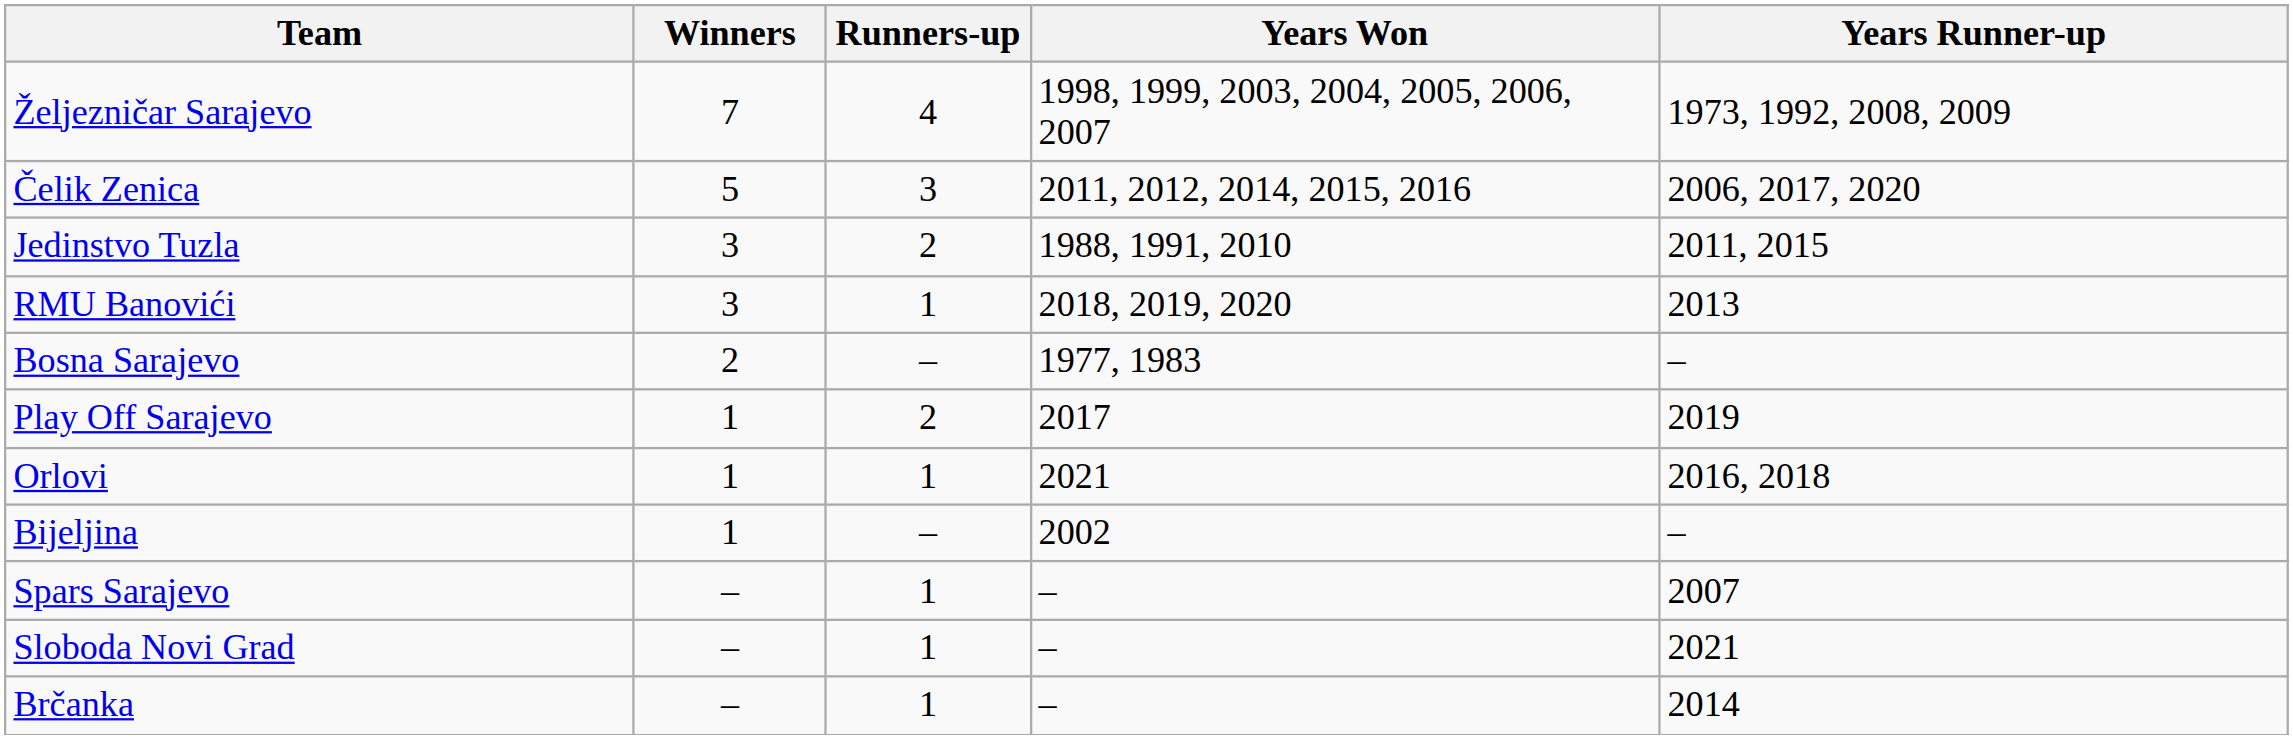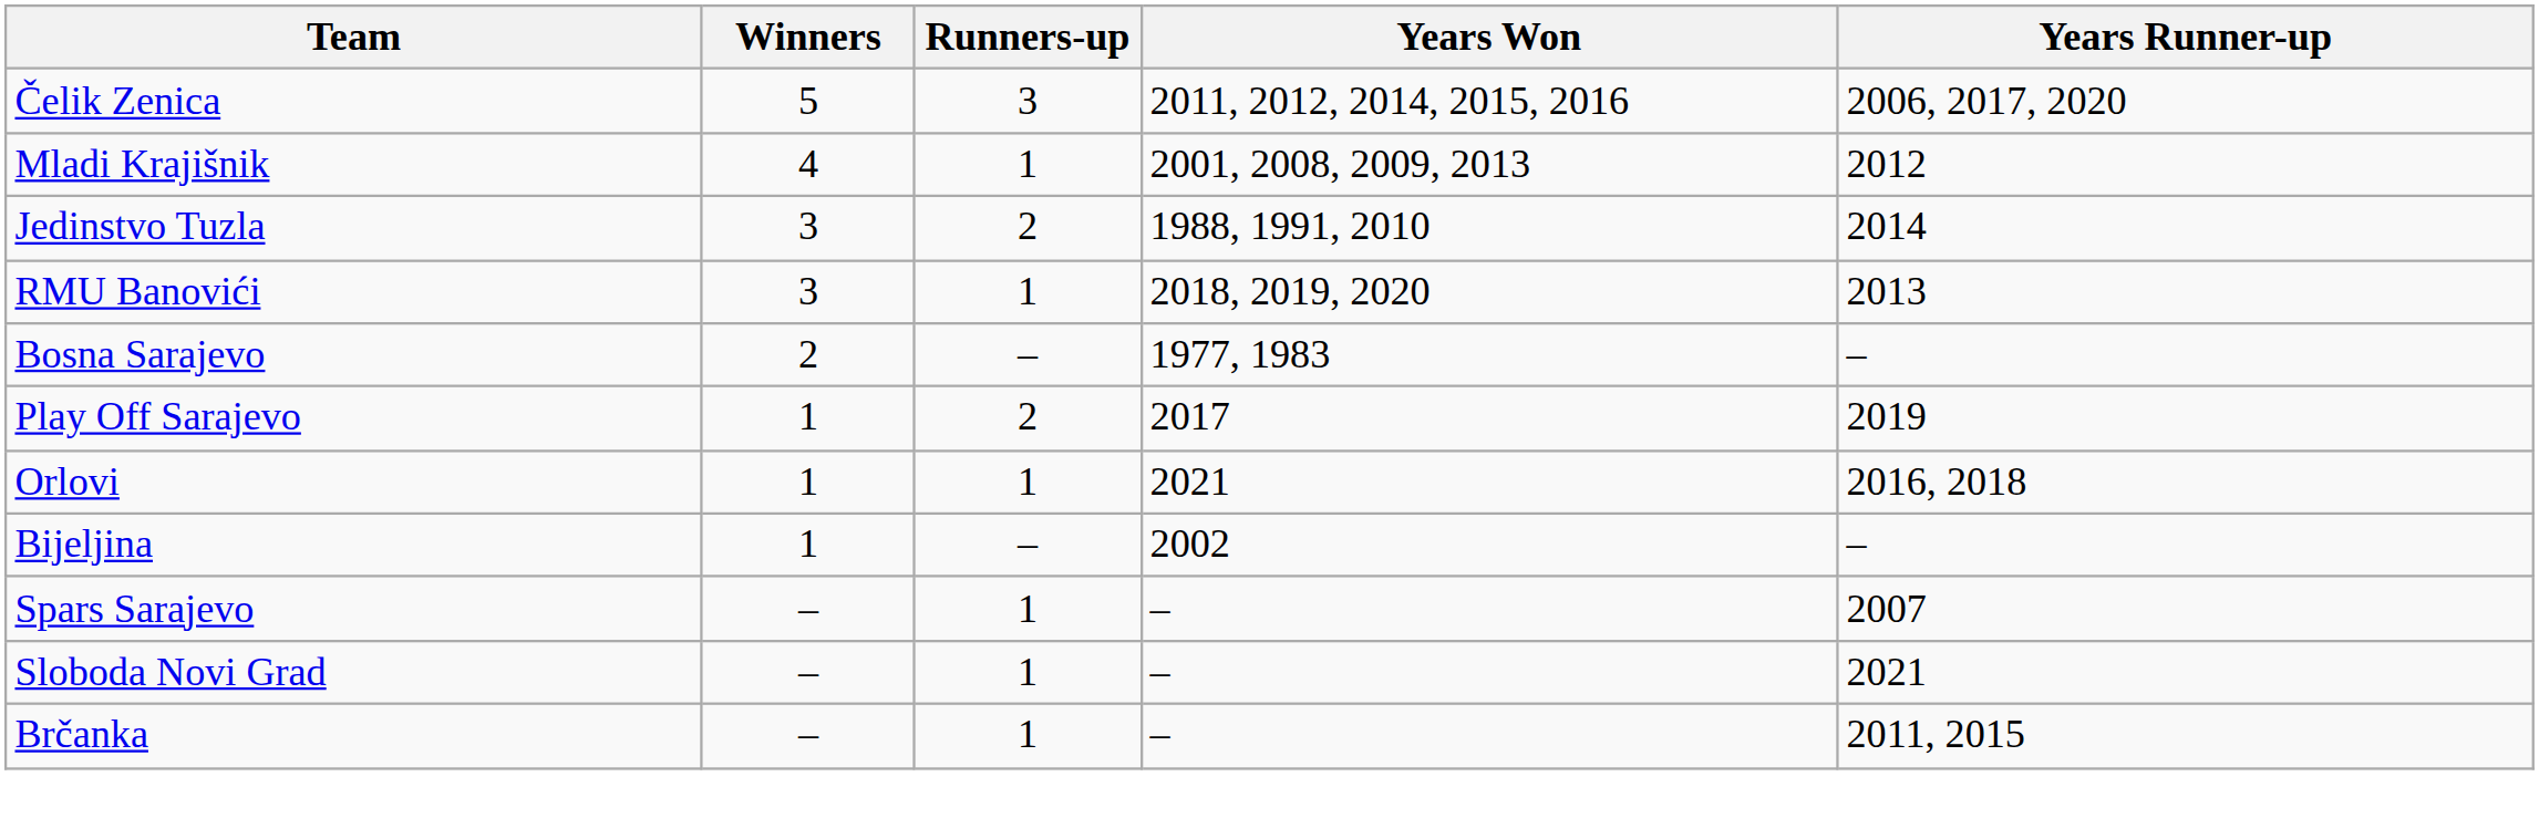 <table class="wikitable" width=80%>
 <tr>
 <th width=20%>Team</th>
 <th width=5%>Winners</th>
 <th width=5%>Runners-up</th>
 <th width=20%>Years Won</th>
 <th width=20%>Years Runner-up</th>
 </tr>
 <tr>
-<td><a href='#'>Željezničar Sarajevo</a></td>
-<td align=center>7</td>
-<td align=center>4</td>
-<td>1998, 1999, 2003, 2004, 2005, 2006, 2007</td>
-<td>1973, 1992, 2008, 2009</td>
-</tr>
-<tr>
 <td><a href='#'>Čelik Zenica</a></td>
 <td align=center>5</td>
 <td align=center>3</td>
 <td>2011, 2012, 2014, 2015, 2016</td>
 <td>2006, 2017, 2020</td>
 </tr>
 <tr>
+<td><a href='#'>Mladi Krajišnik</a></td>
+<td align=center>4</td>
+<td align=center>1</td>
+<td>2001, 2008, 2009, 2013</td>
+<td>2012</td>
+</tr>
+<tr>
 <td><a href='#'>Jedinstvo Tuzla</a></td>
 <td align=center>3</td>
 <td align=center>2</td>
 <td>1988, 1991, 2010</td>
-<td>2011, 2015</td>
+<td>2014</td>
 </tr>
 <tr>
 <td><a href='#'>RMU Banovići</a></td>
 <td align=center>3</td>
 <td align=center>1</td>
 <td>2018, 2019, 2020</td>
 <td>2013</td>
 </tr>
 <tr>
 <td><a href='#'>Bosna Sarajevo</a></td>
 <td align=center>2</td>
 <td align=center>–</td>
 <td>1977, 1983</td>
 <td>–</td>
 </tr>
 <tr>
 <td><a href='#'>Play Off Sarajevo</a></td>
 <td align=center>1</td>
 <td align=center>2</td>
 <td>2017</td>
 <td>2019</td>
 </tr>
 <tr>
 <td><a href='#'>Orlovi</a></td>
 <td align=center>1</td>
 <td align=center>1</td>
 <td>2021</td>
 <td>2016, 2018</td>
 </tr>
 <tr>
 <td><a href='#'>Bijeljina</a></td>
 <td align=center>1</td>
 <td align=center>–</td>
 <td>2002</td>
 <td>–</td>
 </tr>
 <tr>
 <td><a href='#'>Spars Sarajevo</a></td>
 <td align=center>–</td>
 <td align=center>1</td>
 <td>–</td>
 <td>2007</td>
 </tr>
 <tr>
 <td><a href='#'>Sloboda Novi Grad</a></td>
 <td align=center>–</td>
 <td align=center>1</td>
 <td>–</td>
 <td>2021</td>
 </tr>
 <tr>
 <td><a href='#'>Brčanka</a></td>
 <td align=center>–</td>
 <td align=center>1</td>
 <td>–</td>
-<td>2014</td>
+<td>2011, 2015</td>
 </tr>
 </table>
